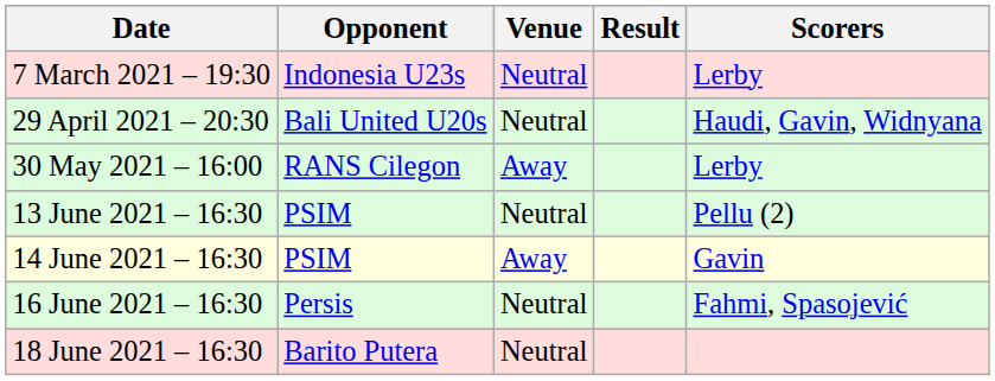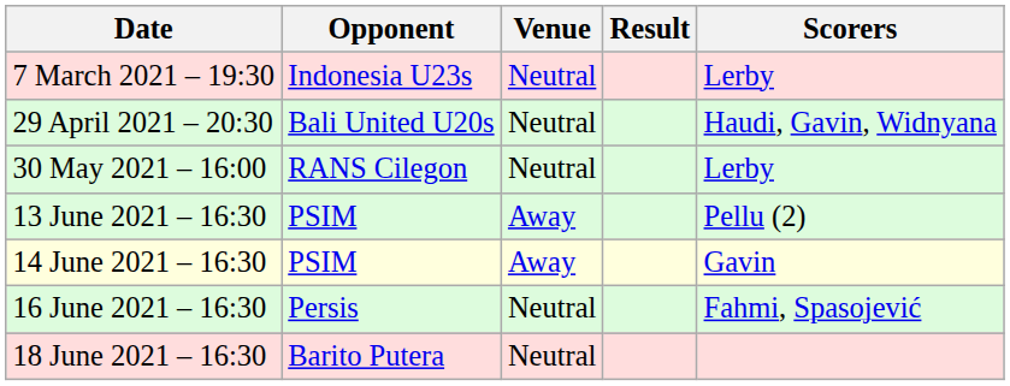 <table class="wikitable">
 <tr>
 <th>Date</th>
 <th>Opponent</th>
 <th>Venue</th>
 <th>Result</th>
 <th>Scorers</th>
 </tr>
 <tr bgcolor = "#FFDDDD">
 <td>7 March 2021 – 19:30</td>
 <td><a href='#'>Indonesia U23s</a></td>
 <td><a href='#'>Neutral</a></td>
 <td></td>
 <td><a href='#'>Lerby</a></td>
 </tr>
 <tr bgcolor = "#DDFCDD">
 <td>29 April 2021 – 20:30</td>
 <td><a href='#'>Bali United U20s</a></td>
 <td>Neutral</td>
 <td></td>
 <td><a href='#'>Haudi</a>, <a href='#'>Gavin</a>, <a href='#'>Widnyana</a></td>
 </tr>
 <tr bgcolor = "#DDFCDD">
 <td>30 May 2021 – 16:00</td>
 <td><a href='#'>RANS Cilegon</a></td>
-<td><a href='#'>Away</a></td>
+<td>Neutral</td>
 <td></td>
 <td><a href='#'>Lerby</a></td>
 </tr>
 <tr bgcolor = "#DDFCDD">
 <td>13 June 2021 – 16:30</td>
 <td><a href='#'>PSIM</a></td>
-<td>Neutral</td>
+<td><a href='#'>Away</a></td>
 <td></td>
 <td><a href='#'>Pellu</a> (2)</td>
 </tr>
 <tr bgcolor = "#FFFFDD">
 <td>14 June 2021 – 16:30</td>
 <td><a href='#'>PSIM</a></td>
 <td><a href='#'>Away</a></td>
 <td></td>
 <td><a href='#'>Gavin</a></td>
 </tr>
 <tr bgcolor = "#DDFCDD">
 <td>16 June 2021 – 16:30</td>
 <td><a href='#'>Persis</a></td>
 <td>Neutral</td>
 <td></td>
 <td><a href='#'>Fahmi</a>, <a href='#'>Spasojević</a></td>
 </tr>
 <tr bgcolor = "#FFDDDD">
 <td>18 June 2021 – 16:30</td>
 <td><a href='#'>Barito Putera</a></td>
 <td>Neutral</td>
 <td></td>
 <td></td>
 </tr>
 </table>
